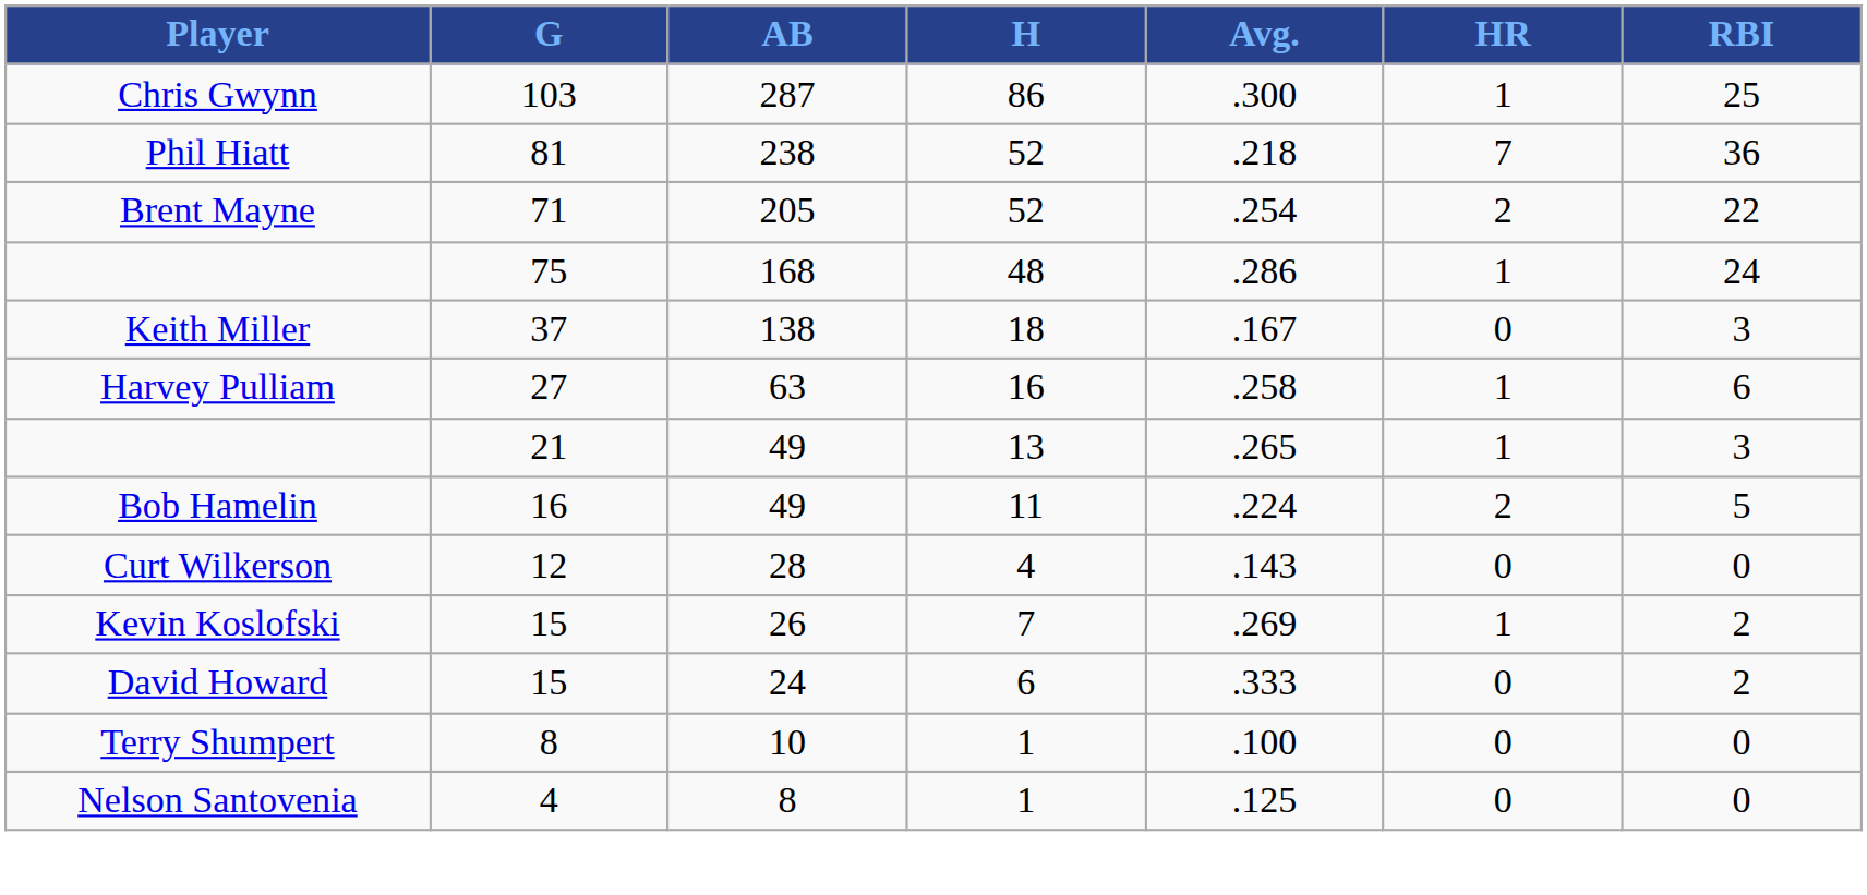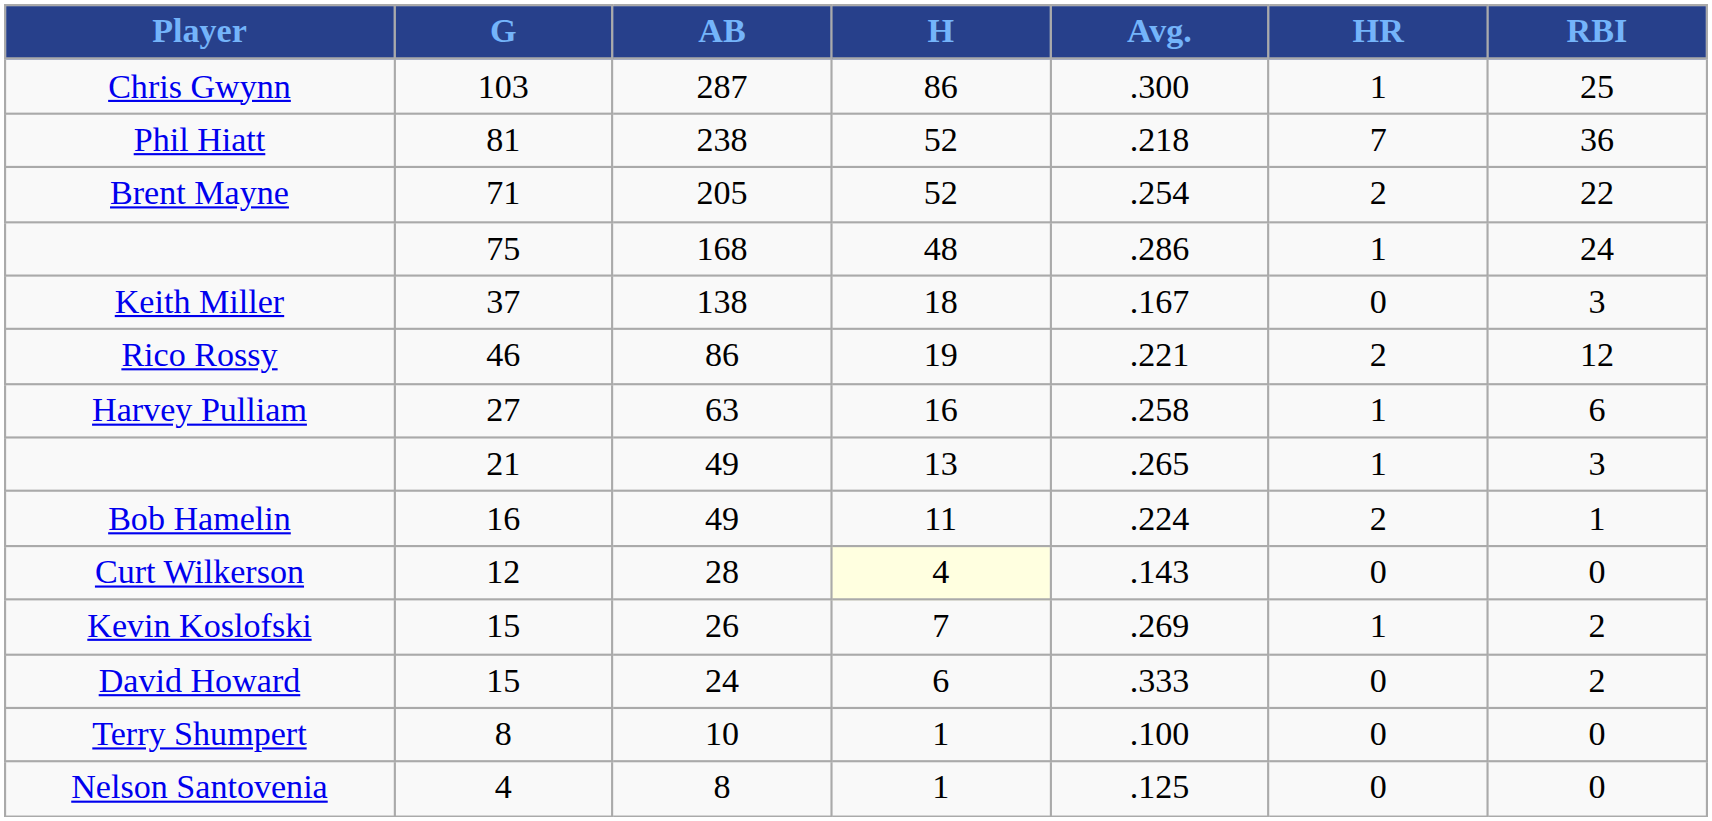 <table class="wikitable sortable">
 <tr>
 <th style="background:#27408B;color:#74B4FA;" width="16%">Player</th>
 <th style="background:#27408B;color:#74B4FA;" width="9%">G</th>
 <th style="background:#27408B;color:#74B4FA;" width="9%">AB</th>
 <th style="background:#27408B;color:#74B4FA;" width="9%">H</th>
 <th style="background:#27408B;color:#74B4FA;" width="9%">Avg.</th>
 <th style="background:#27408B;color:#74B4FA;" width="9%">HR</th>
 <th style="background:#27408B;color:#74B4FA;" width="9%">RBI</th>
 </tr>
 <tr align="center">
 <td><a href='#'>Chris Gwynn</a></td>
 <td>103</td>
 <td>287</td>
 <td>86</td>
 <td>.300</td>
 <td>1</td>
 <td>25</td>
 </tr>
 <tr align=center>
 <td><a href='#'>Phil Hiatt</a></td>
 <td>81</td>
 <td>238</td>
 <td>52</td>
 <td>.218</td>
 <td>7</td>
 <td>36</td>
 </tr>
 <tr align=center>
 <td><a href='#'>Brent Mayne</a></td>
 <td>71</td>
 <td>205</td>
 <td>52</td>
 <td>.254</td>
 <td>2</td>
 <td>22</td>
 </tr>
 <tr align=center>
 <td></td>
 <td>75</td>
 <td>168</td>
 <td>48</td>
 <td>.286</td>
 <td>1</td>
 <td>24</td>
 </tr>
 <tr align="center">
 <td><a href='#'>Keith Miller</a></td>
 <td>37</td>
 <td>138</td>
 <td>18</td>
 <td>.167</td>
 <td>0</td>
 <td>3</td>
 </tr>
 <tr align=center>
+<td><a href='#'>Rico Rossy</a></td>
+<td>46</td>
+<td>86</td>
+<td>19</td>
+<td>.221</td>
+<td>2</td>
+<td>12</td>
+</tr>
+<tr align=center>
 <td><a href='#'>Harvey Pulliam</a></td>
 <td>27</td>
 <td>63</td>
 <td>16</td>
 <td>.258</td>
 <td>1</td>
 <td>6</td>
 </tr>
 <tr align=center>
 <td></td>
 <td>21</td>
 <td>49</td>
 <td>13</td>
 <td>.265</td>
 <td>1</td>
 <td>3</td>
 </tr>
 <tr align="center">
 <td><a href='#'>Bob Hamelin</a></td>
 <td>16</td>
 <td>49</td>
 <td>11</td>
 <td>.224</td>
 <td>2</td>
-<td>5</td>
+<td>1</td>
 </tr>
 <tr align=center>
 <td><a href='#'>Curt Wilkerson</a></td>
 <td>12</td>
 <td>28</td>
-<td>4</td>
+<td style="background: lightyellow;">4</td>
 <td>.143</td>
 <td>0</td>
 <td>0</td>
 </tr>
 <tr align=center>
 <td><a href='#'>Kevin Koslofski</a></td>
 <td>15</td>
 <td>26</td>
 <td>7</td>
 <td>.269</td>
 <td>1</td>
 <td>2</td>
 </tr>
 <tr align=center>
 <td><a href='#'>David Howard</a></td>
 <td>15</td>
 <td>24</td>
 <td>6</td>
 <td>.333</td>
 <td>0</td>
 <td>2</td>
 </tr>
 <tr align=center>
 <td><a href='#'>Terry Shumpert</a></td>
 <td>8</td>
 <td>10</td>
 <td>1</td>
 <td>.100</td>
 <td>0</td>
 <td>0</td>
 </tr>
 <tr align=center>
 <td><a href='#'>Nelson Santovenia</a></td>
 <td>4</td>
 <td>8</td>
 <td>1</td>
 <td>.125</td>
 <td>0</td>
 <td>0</td>
 </tr>
 </table>
